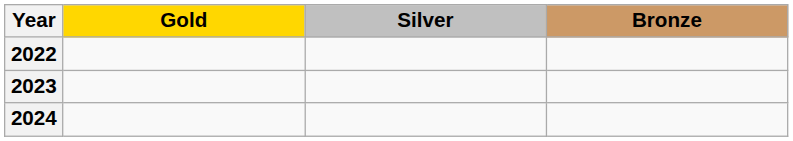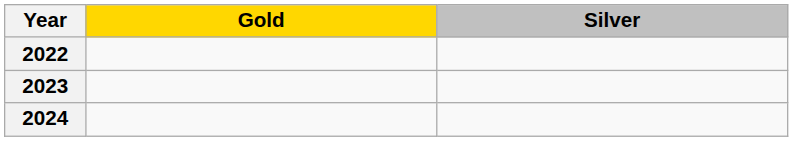 <table class="wikitable"  style="font-size:100%;" border=1 cellpadding=2 cellspacing=0>
 <tr>
 <th width=6% align="center" colspan=1>Year</th>
 <td width=29% align="center"  bgcolor="gold"><strong>Gold</strong></td>
 <td width=29% align="center"  bgcolor="silver"><strong>Silver</strong></td>
-<td width=29% align="center"  bgcolor="#CC9966"><strong>Bronze</strong></td>
 </tr>
 <tr>
 <th>2022</th>
-<td></td>
 <td></td>
 <td></td>
 </tr>
 <tr>
 <th>2023</th>
 <td></td>
 <td></td>
-<td></td>
 </tr>
 <tr>
 <th>2024</th>
 <td></td>
 <td></td>
-<td></td>
 </tr>
 </table>
